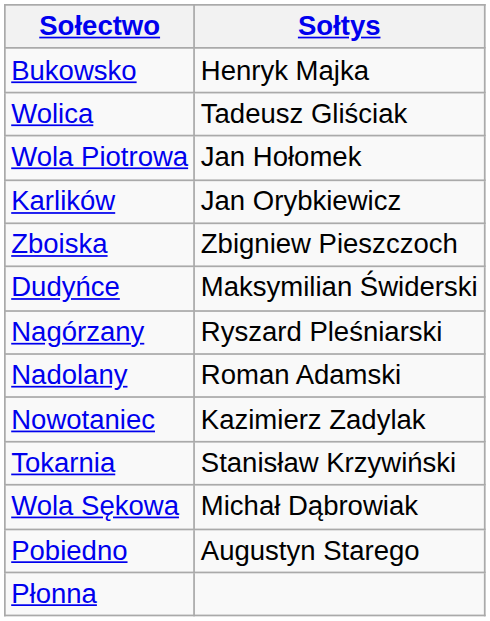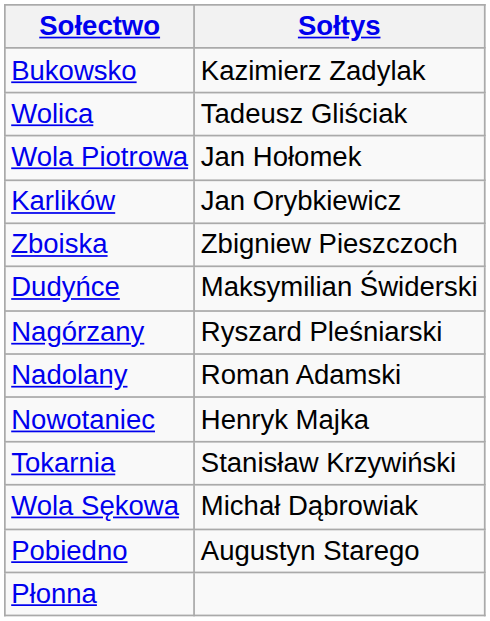 <table class="wikitable">
 <tr>
 <th><a href='#'>Sołectwo</a></th>
 <th><a href='#'>Sołtys</a></th>
 </tr>
 <tr>
 <td><a href='#'>Bukowsko</a></td>
-<td>Henryk Majka</td>
+<td>Kazimierz Zadylak</td>
 </tr>
 <tr>
 <td><a href='#'>Wolica</a></td>
 <td>Tadeusz Gliściak</td>
 </tr>
 <tr>
 <td><a href='#'>Wola Piotrowa</a></td>
 <td>Jan Hołomek</td>
 </tr>
 <tr>
 <td><a href='#'>Karlików</a></td>
 <td>Jan Orybkiewicz</td>
 </tr>
 <tr>
 <td><a href='#'>Zboiska</a></td>
 <td>Zbigniew Pieszczoch</td>
 </tr>
 <tr>
 <td><a href='#'>Dudyńce</a></td>
 <td>Maksymilian Świderski</td>
 </tr>
 <tr>
 <td><a href='#'>Nagórzany</a></td>
 <td>Ryszard Pleśniarski</td>
 </tr>
 <tr>
 <td><a href='#'>Nadolany</a></td>
 <td>Roman Adamski</td>
 </tr>
 <tr>
 <td><a href='#'>Nowotaniec</a></td>
-<td>Kazimierz Zadylak</td>
+<td>Henryk Majka</td>
 </tr>
 <tr>
 <td><a href='#'>Tokarnia</a></td>
 <td>Stanisław Krzywiński</td>
 </tr>
 <tr>
 <td><a href='#'>Wola Sękowa</a></td>
 <td>Michał Dąbrowiak</td>
 </tr>
 <tr>
 <td><a href='#'>Pobiedno</a></td>
 <td>Augustyn Starego</td>
 </tr>
 <tr>
 <td><a href='#'>Płonna</a></td>
 </tr>
 </table>
